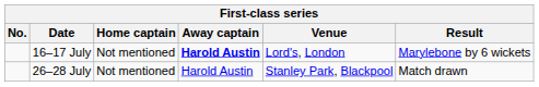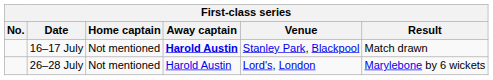 <table class="wikitable">
 <tr>
 <th colspan="9">First-class series</th>
 </tr>
 <tr>
 <th>No.</th>
 <th>Date</th>
 <th>Home captain</th>
 <th>Away captain</th>
 <th>Venue</th>
 <th>Result</th>
 </tr>
 <tr>
 <td></td>
 <td>16–17 July</td>
 <td>Not mentioned</td>
 <td><strong><a href='#'>Harold Austin</a></strong></td>
-<td><a href='#'>Lord's</a>, <a href='#'>London</a></td>
-<td><a href='#'>Marylebone</a> by 6 wickets</td>
+<td><a href='#'>Stanley Park</a>, <a href='#'>Blackpool</a></td>
+<td>Match drawn</td>
 </tr>
 <tr>
 <td></td>
 <td>26–28 July</td>
 <td>Not mentioned</td>
 <td><a href='#'>Harold Austin</a></td>
-<td><a href='#'>Stanley Park</a>, <a href='#'>Blackpool</a></td>
-<td>Match drawn</td>
+<td><a href='#'>Lord's</a>, <a href='#'>London</a></td>
+<td><a href='#'>Marylebone</a> by 6 wickets</td>
 </tr>
 </table>
